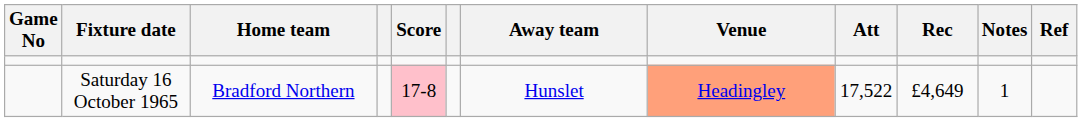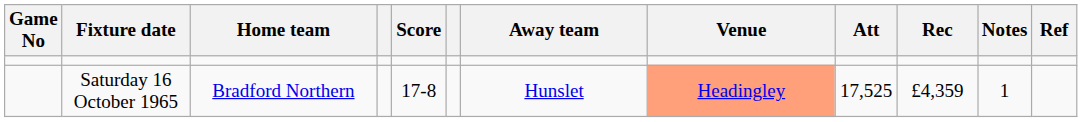 <table class="wikitable" style="text-align:center;">
 <tr>
 <th width=20 abbr="No">Game No</th>
 <th width=100 abbr="Date">Fixture date</th>
 <th width=150 abbr="Home team">Home team</th>
 <th width=5 abbr="space"></th>
 <th width=20 abbr="Score">Score</th>
 <th width=5 abbr="space"></th>
 <th width=150 abbr="Away team">Away team</th>
 <th width=150 abbr="Venue">Venue</th>
 <th width=45 abbr="Att">Att</th>
 <th width=60 abbr="Rec">Rec</th>
 <th width=20 abbr="Notes">Notes</th>
 <th width=30 abbr="Ref">Ref</th>
 </tr>
 <tr>
 <td></td>
 <td></td>
 <td></td>
 <td></td>
 <td></td>
 <td></td>
 <td></td>
 <td></td>
 <td></td>
 <td></td>
 <td></td>
 </tr>
 <tr>
 <td></td>
 <td>Saturday 16 October 1965</td>
 <td><a href='#'>Bradford Northern</a></td>
 <td></td>
-<td style="background: pink;">17-8</td>
+<td>17-8</td>
 <td></td>
 <td><a href='#'>Hunslet</a></td>
 <td style="background: lightsalmon;"><a href='#'>Headingley</a></td>
-<td>17,522</td>
-<td>£4,649</td>
+<td>17,525</td>
+<td>£4,359</td>
 <td>1</td>
 <td></td>
 </tr>
 </table>
